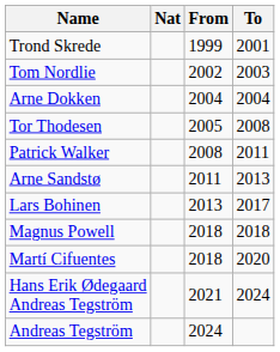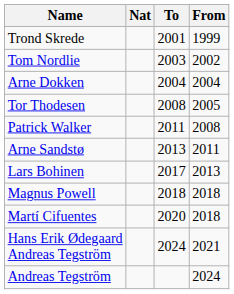 <table class="wikitable" style="text-align: center">
 <tr>
 <th>Name</th>
 <th>Nat</th>
+<th>To</th>
 <th>From</th>
-<th>To</th>
 </tr>
 <tr>
 <td align=left>Trond Skrede</td>
 <td></td>
+<td align=left>2001</td>
 <td align=left>1999</td>
-<td align=left>2001</td>
 </tr>
 <tr>
 <td align=left><a href='#'>Tom Nordlie</a></td>
 <td></td>
+<td align=left>2003</td>
 <td align=left>2002</td>
-<td align=left>2003</td>
 </tr>
 <tr>
 <td align=left><a href='#'>Arne Dokken</a></td>
 <td></td>
 <td align=left>2004</td>
 <td align=left>2004</td>
 </tr>
 <tr>
 <td align=left><a href='#'>Tor Thodesen</a></td>
 <td></td>
+<td align=left>2008</td>
 <td align=left>2005</td>
-<td align=left>2008</td>
 </tr>
 <tr>
 <td align=left><a href='#'>Patrick Walker</a></td>
 <td></td>
+<td align=left>2011</td>
 <td align=left>2008</td>
-<td align=left>2011</td>
 </tr>
 <tr>
 <td align=left><a href='#'>Arne Sandstø</a></td>
 <td></td>
+<td align=left>2013</td>
 <td align=left>2011</td>
-<td align=left>2013</td>
 </tr>
 <tr>
 <td align=left><a href='#'>Lars Bohinen</a></td>
 <td></td>
+<td align=left>2017</td>
 <td align=left>2013</td>
-<td align=left>2017</td>
 </tr>
 <tr>
 <td align=left><a href='#'>Magnus Powell</a></td>
 <td></td>
 <td align=left>2018</td>
 <td align=left>2018</td>
 </tr>
 <tr>
 <td align=left><a href='#'>Martí Cifuentes</a></td>
 <td></td>
+<td align=left>2020</td>
 <td align=left>2018</td>
-<td align=left>2020</td>
 </tr>
 <tr>
 <td align=left><a href='#'>Hans Erik Ødegaard</a> <br><a href='#'>Andreas Tegström</a></td>
 <td> <br></td>
+<td align=left>2024</td>
 <td align=left>2021</td>
-<td align=left>2024</td>
 </tr>
 <tr>
 <td align=left><a href='#'>Andreas Tegström</a></td>
 <td></td>
+<td align=left></td>
 <td align=left>2024</td>
-<td align=left></td>
 </tr>
 </table>
